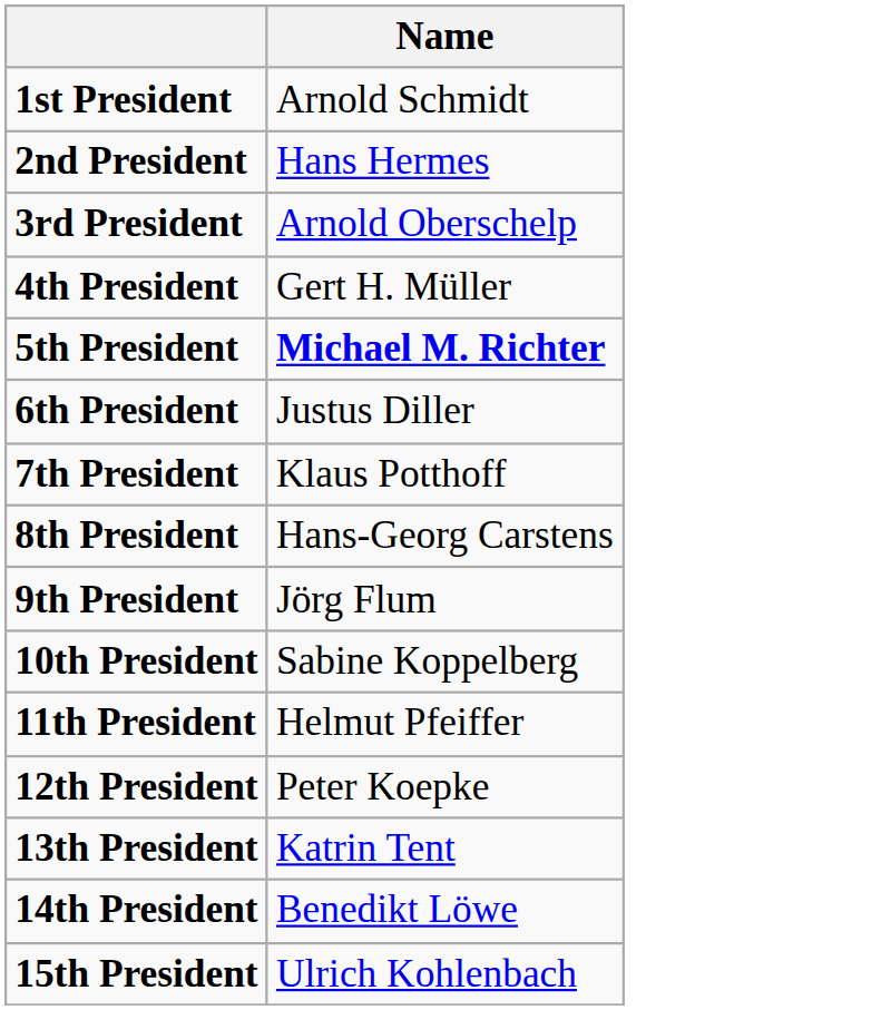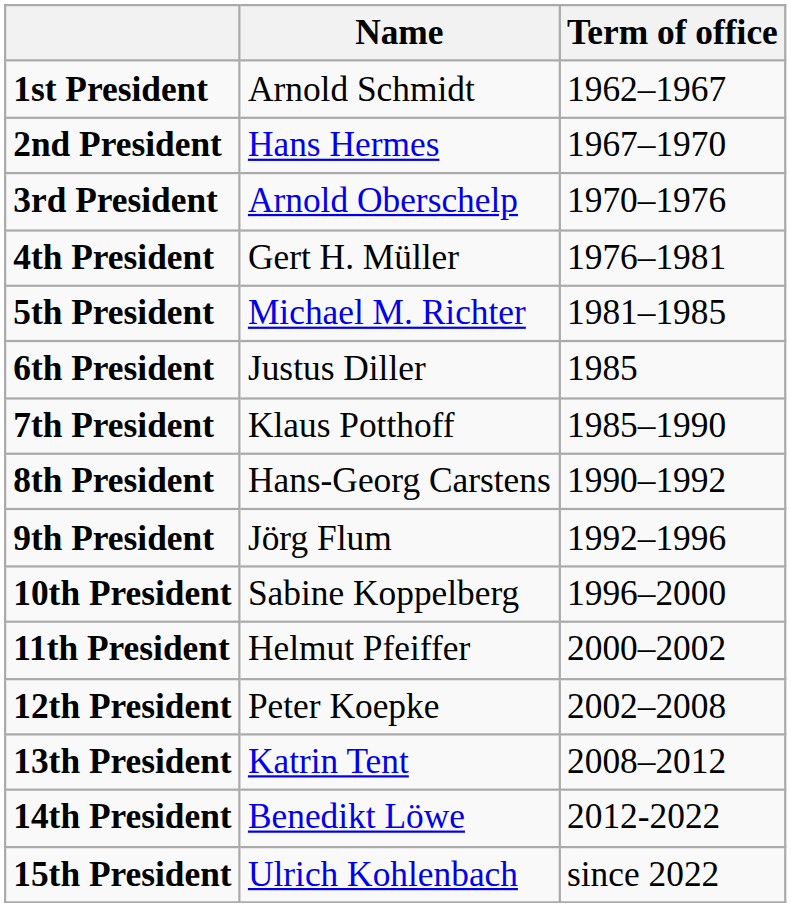 <table class="wikitable">
 <tr>
 <th></th>
 <th>Name</th>
+<th>Term of office</th>
 </tr>
 <tr>
 <td><strong>1st President</strong></td>
 <td>Arnold Schmidt</td>
+<td>1962–1967</td>
 </tr>
 <tr>
 <td><strong>2nd President</strong></td>
 <td><a href='#'>Hans Hermes</a></td>
+<td>1967–1970</td>
 </tr>
 <tr>
 <td><strong>3rd President</strong></td>
 <td><a href='#'>Arnold Oberschelp</a></td>
+<td>1970–1976</td>
 </tr>
 <tr>
 <td><strong>4th President</strong></td>
 <td>Gert H. Müller</td>
+<td>1976–1981</td>
 </tr>
 <tr>
 <td><strong>5th President</strong></td>
-<td><strong><a href='#'>Michael M. Richter</a></strong></td>
+<td><a href='#'>Michael M. Richter</a></td>
+<td>1981–1985</td>
 </tr>
 <tr>
 <td><strong>6th President</strong></td>
 <td>Justus Diller</td>
+<td>1985</td>
 </tr>
 <tr>
 <td><strong>7th President</strong></td>
 <td>Klaus Potthoff</td>
+<td>1985–1990</td>
 </tr>
 <tr>
 <td><strong>8th President</strong></td>
 <td>Hans-Georg Carstens</td>
+<td>1990–1992</td>
 </tr>
 <tr>
 <td><strong>9th President</strong></td>
 <td>Jörg Flum</td>
+<td>1992–1996</td>
 </tr>
 <tr>
 <td><strong>10th President</strong></td>
 <td>Sabine Koppelberg</td>
+<td>1996–2000</td>
 </tr>
 <tr>
 <td><strong>11th President</strong></td>
 <td>Helmut Pfeiffer</td>
+<td>2000–2002</td>
 </tr>
 <tr>
 <td><strong>12th President</strong></td>
 <td>Peter Koepke</td>
+<td>2002–2008</td>
 </tr>
 <tr>
 <td><strong>13th President</strong></td>
 <td><a href='#'>Katrin Tent</a></td>
+<td>2008–2012</td>
 </tr>
 <tr>
 <td><strong>14th President</strong></td>
 <td><a href='#'>Benedikt Löwe</a></td>
+<td>2012-2022</td>
 </tr>
 <tr>
 <td><strong>15th President</strong></td>
 <td><a href='#'>Ulrich Kohlenbach</a></td>
+<td>since 2022</td>
 </tr>
 </table>
